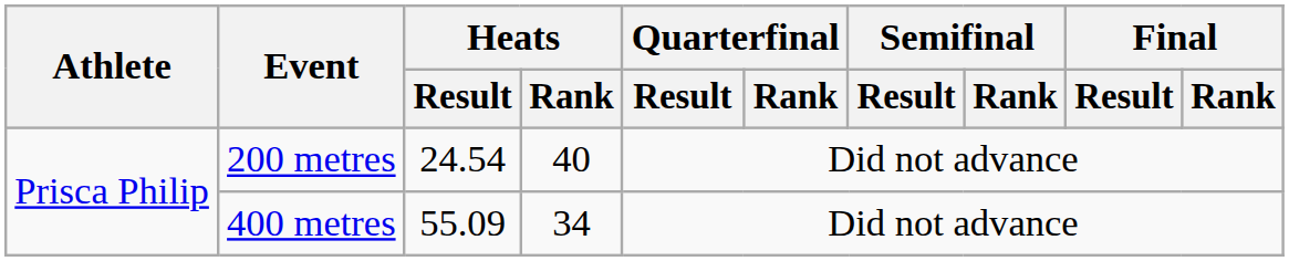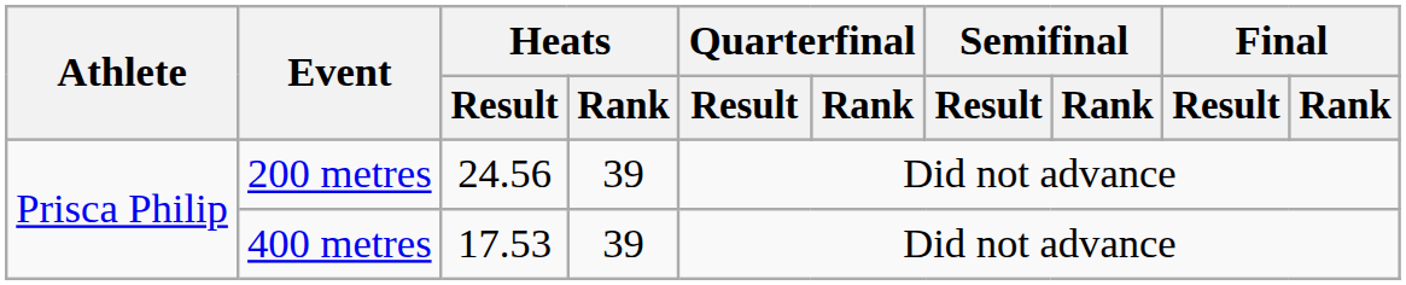 <table class="wikitable" style="font-size:90%">
 <tr>
 <th rowspan="2">Athlete</th>
 <th rowspan="2">Event</th>
 <th colspan="2">Heats</th>
 <th colspan="2">Quarterfinal</th>
 <th colspan="2">Semifinal</th>
 <th colspan="2">Final</th>
 </tr>
 <tr style="font-size:95%">
 <th>Result</th>
 <th>Rank</th>
 <th>Result</th>
 <th>Rank</th>
 <th>Result</th>
 <th>Rank</th>
 <th>Result</th>
 <th>Rank</th>
 </tr>
 <tr align=center>
 <td align=left rowspan=2><a href='#'>Prisca Philip</a></td>
 <td align=left><a href='#'>200 metres</a></td>
-<td>24.54</td>
-<td>40</td>
+<td>24.56</td>
+<td>39</td>
 <td colspan=6>Did not advance</td>
 </tr>
 <tr align=center>
 <td align=left><a href='#'>400 metres</a></td>
-<td>55.09</td>
-<td>34</td>
+<td>17.53</td>
+<td>39</td>
 <td colspan=6>Did not advance</td>
 </tr>
 </table>
